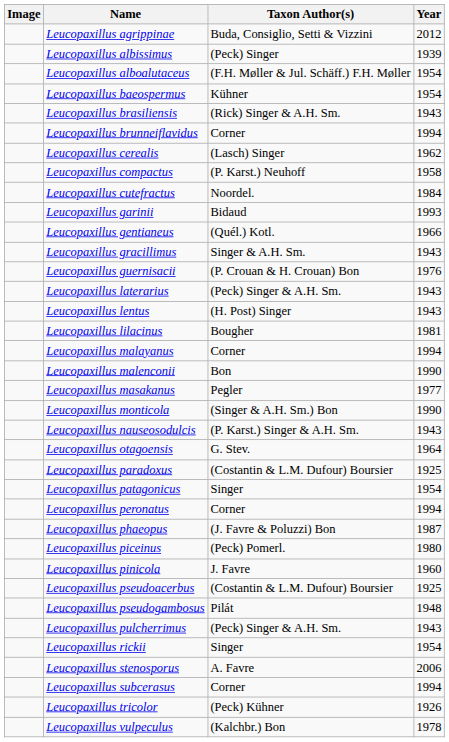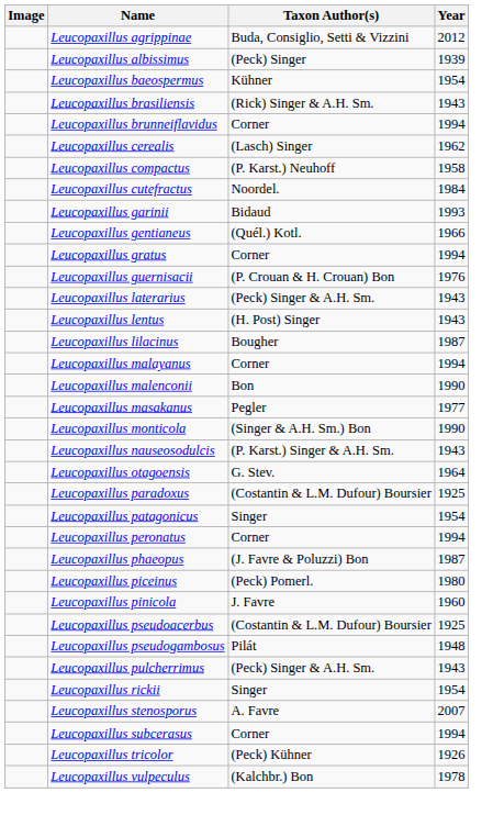 <table class="wikitable sortable">
 <tr>
 <th>Image</th>
 <th>Name</th>
 <th>Taxon Author(s)</th>
 <th>Year</th>
 </tr>
 <tr>
 <td></td>
 <td><em><a href='#'>Leucopaxillus agrippinae</a></em></td>
 <td>Buda, Consiglio, Setti & Vizzini</td>
 <td>2012</td>
 </tr>
 <tr>
 <td></td>
 <td><em><a href='#'>Leucopaxillus albissimus</a></em></td>
 <td>(Peck) Singer</td>
 <td>1939</td>
-</tr>
-<tr>
-<td></td>
-<td><em><a href='#'>Leucopaxillus alboalutaceus</a></em></td>
-<td>(F.H. Møller & Jul. Schäff.) F.H. Møller</td>
-<td>1954</td>
 </tr>
 <tr>
 <td></td>
 <td><em><a href='#'>Leucopaxillus baeospermus</a></em></td>
 <td>Kühner</td>
 <td>1954</td>
 </tr>
 <tr>
 <td></td>
 <td><em><a href='#'>Leucopaxillus brasiliensis</a></em></td>
 <td>(Rick) Singer & A.H. Sm.</td>
 <td>1943</td>
 </tr>
 <tr>
 <td></td>
 <td><em><a href='#'>Leucopaxillus brunneiflavidus</a></em></td>
 <td>Corner</td>
 <td>1994</td>
 </tr>
 <tr>
 <td></td>
 <td><em><a href='#'>Leucopaxillus cerealis</a></em></td>
 <td>(Lasch) Singer</td>
 <td>1962</td>
 </tr>
 <tr>
 <td></td>
 <td><em><a href='#'>Leucopaxillus compactus</a></em></td>
 <td>(P. Karst.) Neuhoff</td>
 <td>1958</td>
 </tr>
 <tr>
 <td></td>
 <td><em><a href='#'>Leucopaxillus cutefractus</a></em></td>
 <td>Noordel.</td>
 <td>1984</td>
 </tr>
 <tr>
 <td></td>
 <td><em><a href='#'>Leucopaxillus garinii</a></em></td>
 <td>Bidaud</td>
 <td>1993</td>
 </tr>
 <tr>
 <td></td>
 <td><em><a href='#'>Leucopaxillus gentianeus</a></em></td>
 <td>(Quél.) Kotl.</td>
 <td>1966</td>
 </tr>
 <tr>
 <td></td>
-<td><em><a href='#'>Leucopaxillus gracillimus</a></em></td>
-<td>Singer & A.H. Sm.</td>
-<td>1943</td>
+<td><em><a href='#'>Leucopaxillus gratus</a></em></td>
+<td>Corner</td>
+<td>1994</td>
 </tr>
 <tr>
 <td></td>
 <td><em><a href='#'>Leucopaxillus guernisacii</a></em></td>
 <td>(P. Crouan & H. Crouan) Bon</td>
 <td>1976</td>
 </tr>
 <tr>
 <td></td>
 <td><em><a href='#'>Leucopaxillus laterarius</a></em></td>
 <td>(Peck) Singer & A.H. Sm.</td>
 <td>1943</td>
 </tr>
 <tr>
 <td></td>
 <td><em><a href='#'>Leucopaxillus lentus</a></em></td>
 <td>(H. Post) Singer</td>
 <td>1943</td>
 </tr>
 <tr>
 <td></td>
 <td><em><a href='#'>Leucopaxillus lilacinus</a></em></td>
 <td>Bougher</td>
-<td>1981</td>
+<td>1987</td>
 </tr>
 <tr>
 <td></td>
 <td><em><a href='#'>Leucopaxillus malayanus</a></em></td>
 <td>Corner</td>
 <td>1994</td>
 </tr>
 <tr>
 <td></td>
 <td><em><a href='#'>Leucopaxillus malenconii</a></em></td>
 <td>Bon</td>
 <td>1990</td>
 </tr>
 <tr>
 <td></td>
 <td><em><a href='#'>Leucopaxillus masakanus</a></em></td>
 <td>Pegler</td>
 <td>1977</td>
 </tr>
 <tr>
 <td></td>
 <td><em><a href='#'>Leucopaxillus monticola</a></em></td>
 <td>(Singer & A.H. Sm.) Bon</td>
 <td>1990</td>
 </tr>
 <tr>
 <td></td>
 <td><em><a href='#'>Leucopaxillus nauseosodulcis</a></em></td>
 <td>(P. Karst.) Singer & A.H. Sm.</td>
 <td>1943</td>
 </tr>
 <tr>
 <td></td>
 <td><em><a href='#'>Leucopaxillus otagoensis</a></em></td>
 <td>G. Stev.</td>
 <td>1964</td>
 </tr>
 <tr>
 <td></td>
 <td><em><a href='#'>Leucopaxillus paradoxus</a></em></td>
 <td>(Costantin & L.M. Dufour) Boursier</td>
 <td>1925</td>
 </tr>
 <tr>
 <td></td>
 <td><em><a href='#'>Leucopaxillus patagonicus</a></em></td>
 <td>Singer</td>
 <td>1954</td>
 </tr>
 <tr>
 <td></td>
 <td><em><a href='#'>Leucopaxillus peronatus</a></em></td>
 <td>Corner</td>
 <td>1994</td>
 </tr>
 <tr>
 <td></td>
 <td><em><a href='#'>Leucopaxillus phaeopus</a></em></td>
 <td>(J. Favre & Poluzzi) Bon</td>
 <td>1987</td>
 </tr>
 <tr>
 <td></td>
 <td><em><a href='#'>Leucopaxillus piceinus</a></em></td>
 <td>(Peck) Pomerl.</td>
 <td>1980</td>
 </tr>
 <tr>
 <td></td>
 <td><em><a href='#'>Leucopaxillus pinicola</a></em></td>
 <td>J. Favre</td>
 <td>1960</td>
 </tr>
 <tr>
 <td></td>
 <td><em><a href='#'>Leucopaxillus pseudoacerbus</a></em></td>
 <td>(Costantin & L.M. Dufour) Boursier</td>
 <td>1925</td>
 </tr>
 <tr>
 <td></td>
 <td><em><a href='#'>Leucopaxillus pseudogambosus</a></em></td>
 <td>Pilát</td>
 <td>1948</td>
 </tr>
 <tr>
 <td></td>
 <td><em><a href='#'>Leucopaxillus pulcherrimus</a></em></td>
 <td>(Peck) Singer & A.H. Sm.</td>
 <td>1943</td>
 </tr>
 <tr>
 <td></td>
 <td><em><a href='#'>Leucopaxillus rickii</a></em></td>
 <td>Singer</td>
 <td>1954</td>
 </tr>
 <tr>
 <td></td>
 <td><em><a href='#'>Leucopaxillus stenosporus</a></em></td>
 <td>A. Favre</td>
-<td>2006</td>
+<td>2007</td>
 </tr>
 <tr>
 <td></td>
 <td><em><a href='#'>Leucopaxillus subcerasus</a></em></td>
 <td>Corner</td>
 <td>1994</td>
 </tr>
 <tr>
 <td></td>
 <td><em><a href='#'>Leucopaxillus tricolor</a></em></td>
 <td>(Peck) Kühner</td>
 <td>1926</td>
 </tr>
 <tr>
 <td></td>
 <td><em><a href='#'>Leucopaxillus vulpeculus</a></em></td>
 <td>(Kalchbr.) Bon</td>
 <td>1978</td>
 </tr>
 </table>
